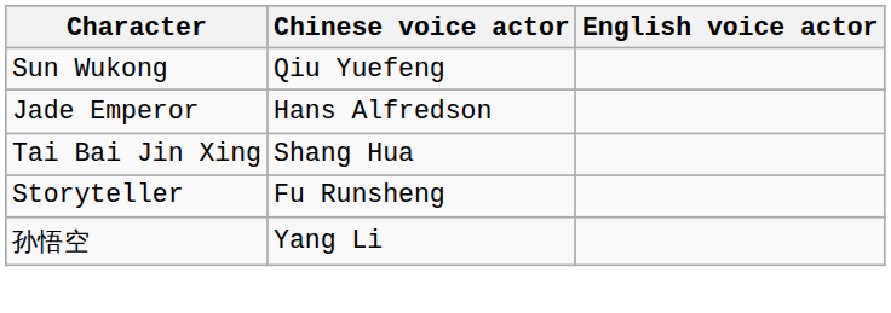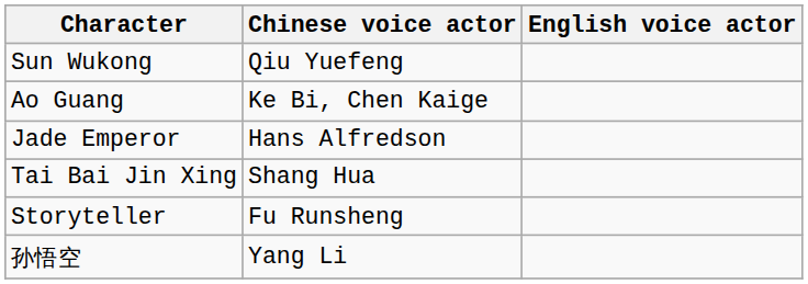 <table class="wikitable">
 <tr>
 <th>Character</th>
 <th>Chinese voice actor</th>
 <th>English voice actor</th>
 </tr>
 <tr>
 <td>Sun Wukong</td>
 <td>Qiu Yuefeng</td>
+<td></td>
+</tr>
+<tr>
+<td>Ao Guang</td>
+<td>Ke Bi, Chen Kaige</td>
 <td></td>
 </tr>
 <tr>
 <td>Jade Emperor</td>
 <td>Hans Alfredson</td>
 <td></td>
 </tr>
 <tr>
 <td>Tai Bai Jin Xing</td>
 <td>Shang Hua</td>
 <td></td>
 </tr>
 <tr>
 <td>Storyteller</td>
 <td>Fu Runsheng</td>
 <td></td>
 </tr>
 <tr>
 <td>孙悟空</td>
 <td>Yang Li</td>
 <td></td>
 </tr>
 </table>
